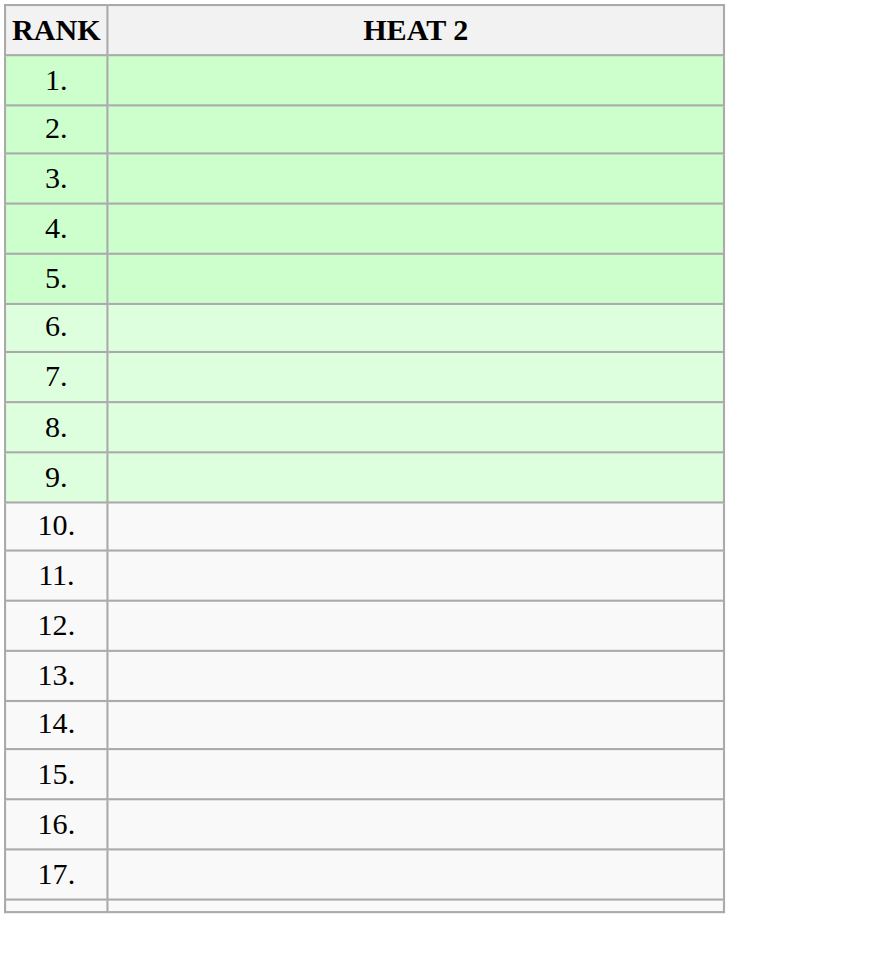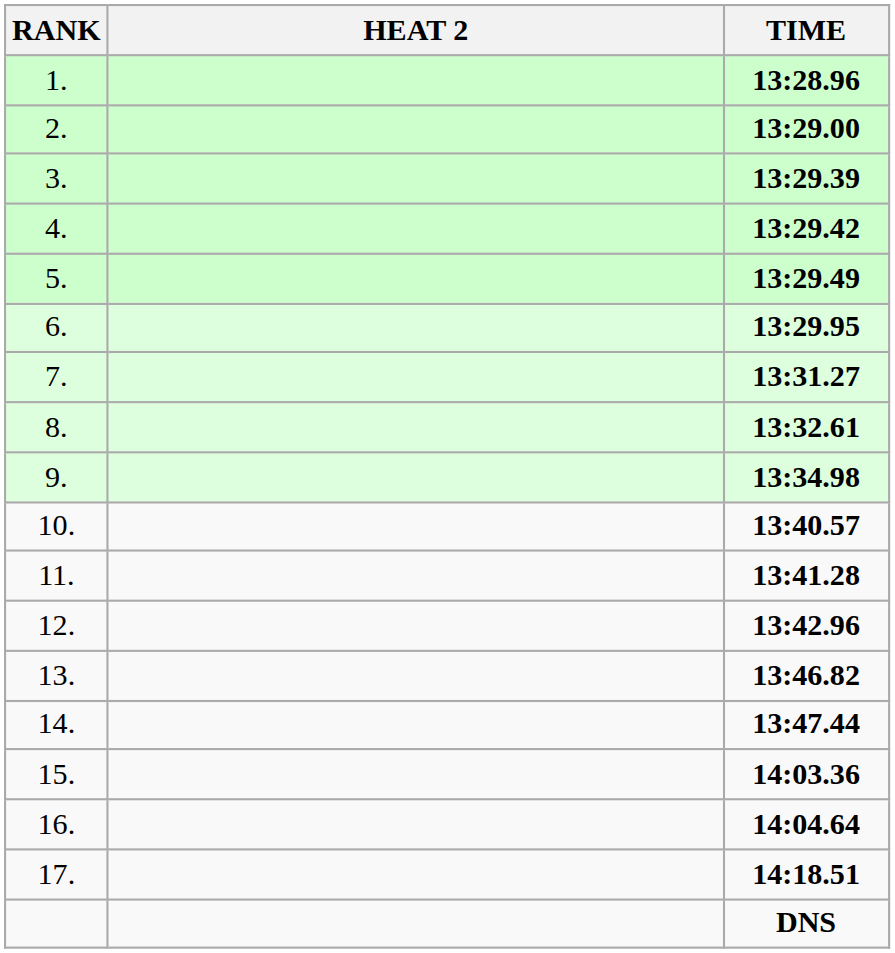 <table class="wikitable" style="border-collapse: collapse; font-size: 90%;">
 <tr>
 <th>RANK</th>
 <th style="width: 20em">HEAT 2</th>
+<th style="width: 5em">TIME</th>
 </tr>
 <tr style="background:#ccffcc;">
 <td align="center">1.</td>
 <td></td>
+<td align="center"><strong>13:28.96</strong></td>
 </tr>
 <tr style="background:#ccffcc;">
 <td align="center">2.</td>
 <td></td>
+<td align="center"><strong>13:29.00</strong></td>
 </tr>
 <tr style="background:#ccffcc;">
 <td align="center">3.</td>
 <td></td>
+<td align="center"><strong>13:29.39</strong></td>
 </tr>
 <tr style="background:#ccffcc;">
 <td align="center">4.</td>
 <td></td>
+<td align="center"><strong>13:29.42</strong></td>
 </tr>
 <tr style="background:#ccffcc;">
 <td align="center">5.</td>
 <td></td>
+<td align="center"><strong>13:29.49</strong></td>
 </tr>
 <tr style="background:#ddffdd;">
 <td align="center">6.</td>
 <td></td>
+<td align="center"><strong>13:29.95</strong></td>
 </tr>
 <tr style="background:#ddffdd;">
 <td align="center">7.</td>
 <td></td>
+<td align="center"><strong>13:31.27</strong></td>
 </tr>
 <tr style="background:#ddffdd;">
 <td align="center">8.</td>
 <td></td>
+<td align="center"><strong>13:32.61</strong></td>
 </tr>
 <tr style="background:#ddffdd;">
 <td align="center">9.</td>
 <td></td>
+<td align="center"><strong>13:34.98</strong></td>
 </tr>
 <tr>
 <td align="center">10.</td>
 <td></td>
+<td align="center"><strong>13:40.57</strong></td>
 </tr>
 <tr>
 <td align="center">11.</td>
 <td></td>
+<td align="center"><strong>13:41.28</strong></td>
 </tr>
 <tr>
 <td align="center">12.</td>
 <td></td>
+<td align="center"><strong>13:42.96</strong></td>
 </tr>
 <tr>
 <td align="center">13.</td>
 <td></td>
+<td align="center"><strong>13:46.82</strong></td>
 </tr>
 <tr>
 <td align="center">14.</td>
 <td></td>
+<td align="center"><strong>13:47.44</strong></td>
 </tr>
 <tr>
 <td align="center">15.</td>
 <td></td>
+<td align="center"><strong>14:03.36</strong></td>
 </tr>
 <tr>
 <td align="center">16.</td>
 <td></td>
+<td align="center"><strong>14:04.64</strong></td>
 </tr>
 <tr>
 <td align="center">17.</td>
 <td></td>
+<td align="center"><strong>14:18.51</strong></td>
 </tr>
 <tr>
 <td align="center"></td>
 <td></td>
+<td align="center"><strong>DNS</strong></td>
 </tr>
 </table>
